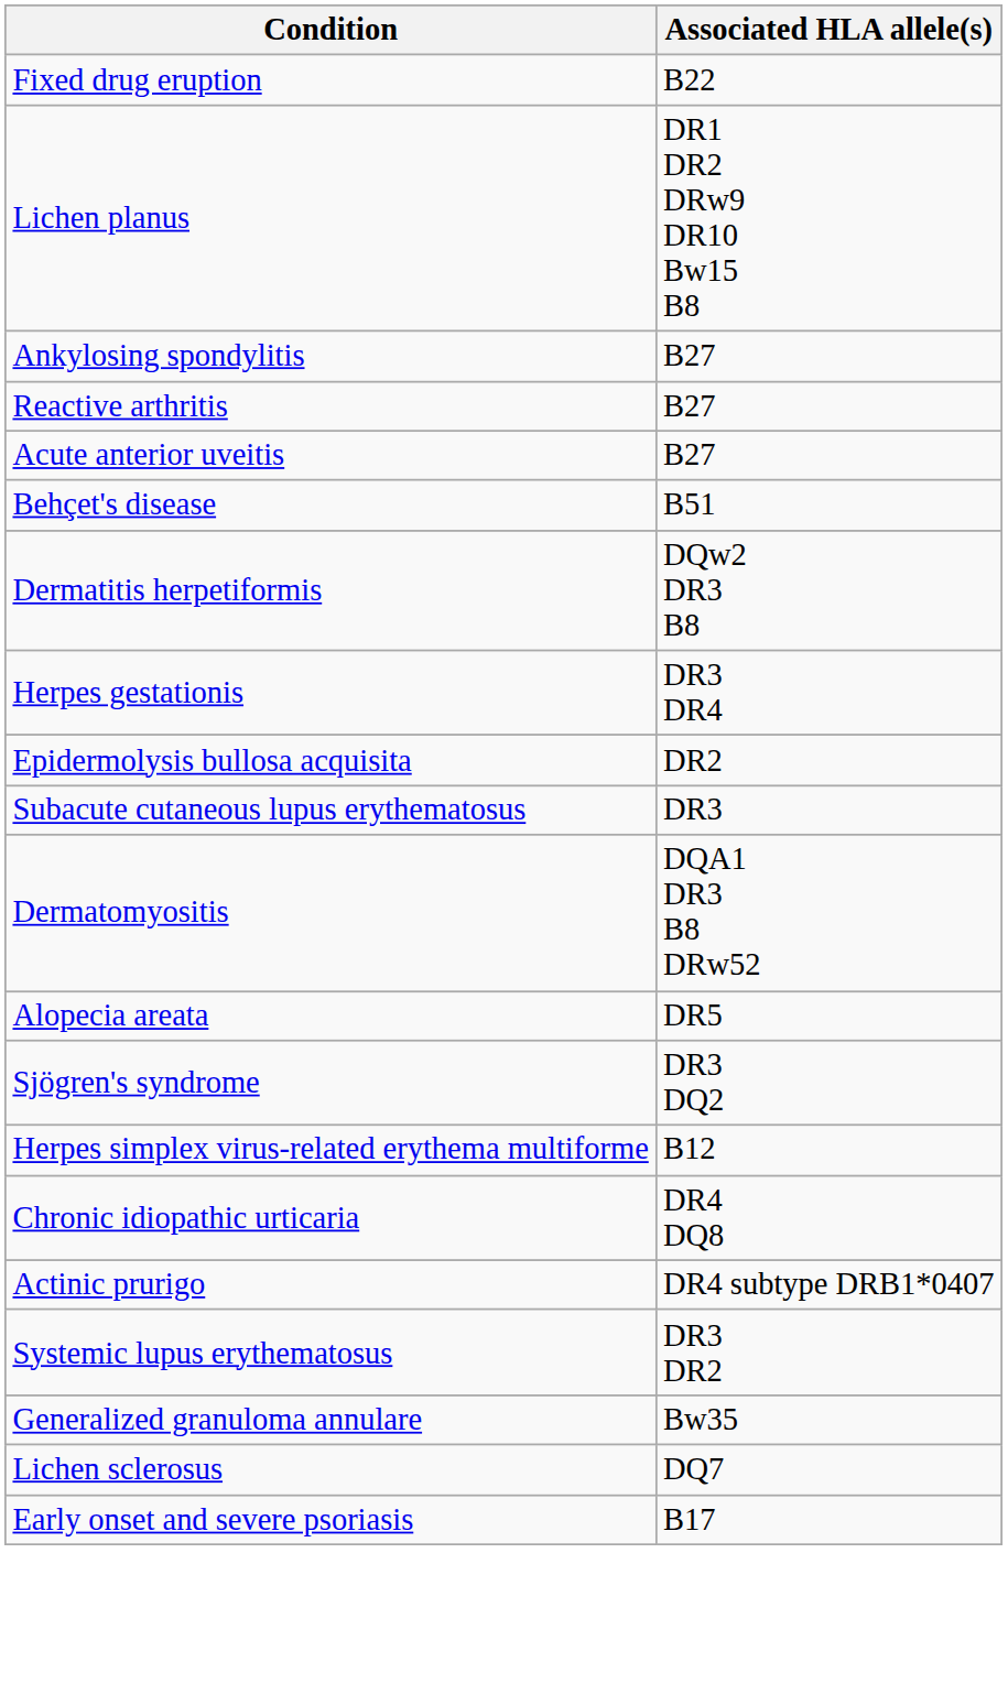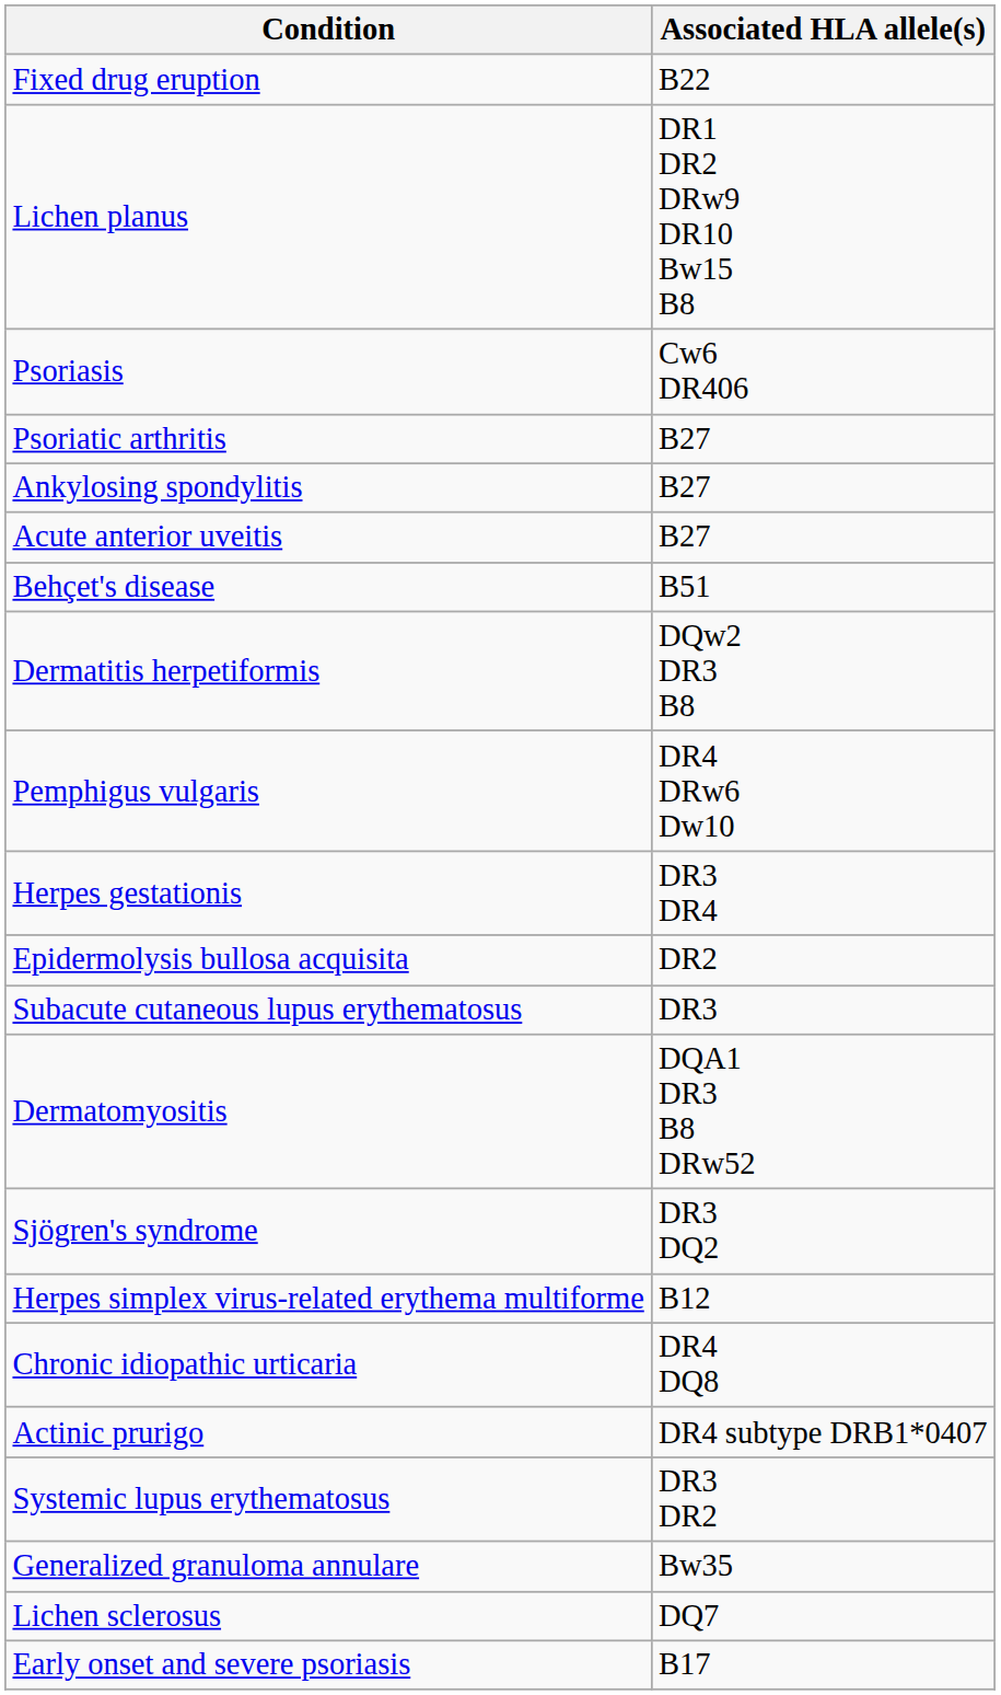 <table class="wikitable">
 <tr>
 <th>Condition</th>
 <th>Associated HLA allele(s)</th>
 </tr>
 <tr>
 <td><a href='#'>Fixed drug eruption</a></td>
 <td>B22</td>
 </tr>
 <tr>
 <td><a href='#'>Lichen planus</a></td>
 <td>DR1<br>DR2<br>DRw9<br>DR10<br>Bw15<br>B8</td>
 </tr>
 <tr>
-<td><a href='#'>Ankylosing spondylitis</a></td>
+<td><a href='#'>Psoriasis</a></td>
+<td>Cw6<br>DR406</td>
+</tr>
+<tr>
+<td><a href='#'>Psoriatic arthritis</a></td>
 <td>B27</td>
 </tr>
 <tr>
-<td><a href='#'>Reactive arthritis</a></td>
+<td><a href='#'>Ankylosing spondylitis</a></td>
 <td>B27</td>
 </tr>
 <tr>
 <td><a href='#'>Acute anterior uveitis</a></td>
 <td>B27</td>
 </tr>
 <tr>
 <td><a href='#'>Behçet's disease</a></td>
 <td>B51</td>
 </tr>
 <tr>
 <td><a href='#'>Dermatitis herpetiformis</a></td>
 <td>DQw2<br>DR3<br>B8</td>
+</tr>
+<tr>
+<td><a href='#'>Pemphigus vulgaris</a></td>
+<td>DR4<br>DRw6<br>Dw10</td>
 </tr>
 <tr>
 <td><a href='#'>Herpes gestationis</a></td>
 <td>DR3<br>DR4</td>
 </tr>
 <tr>
 <td><a href='#'>Epidermolysis bullosa acquisita</a></td>
 <td>DR2</td>
 </tr>
 <tr>
 <td><a href='#'>Subacute cutaneous lupus erythematosus</a></td>
 <td>DR3</td>
 </tr>
 <tr>
 <td><a href='#'>Dermatomyositis</a></td>
 <td>DQA1<br>DR3<br>B8<br>DRw52</td>
-</tr>
-<tr>
-<td><a href='#'>Alopecia areata</a></td>
-<td>DR5</td>
 </tr>
 <tr>
 <td><a href='#'>Sjögren's syndrome</a></td>
 <td>DR3<br>DQ2</td>
 </tr>
 <tr>
 <td><a href='#'>Herpes simplex virus-related erythema multiforme</a></td>
 <td>B12</td>
 </tr>
 <tr>
 <td><a href='#'>Chronic idiopathic urticaria</a></td>
 <td>DR4<br>DQ8</td>
 </tr>
 <tr>
 <td><a href='#'>Actinic prurigo</a></td>
 <td>DR4 subtype DRB1*0407</td>
 </tr>
 <tr>
 <td><a href='#'>Systemic lupus erythematosus</a></td>
 <td>DR3<br>DR2</td>
 </tr>
 <tr>
 <td><a href='#'>Generalized granuloma annulare</a></td>
 <td>Bw35</td>
 </tr>
 <tr>
 <td><a href='#'>Lichen sclerosus</a></td>
 <td>DQ7</td>
 </tr>
 <tr>
 <td><a href='#'>Early onset and severe psoriasis</a></td>
 <td>B17</td>
 </tr>
 </table>
